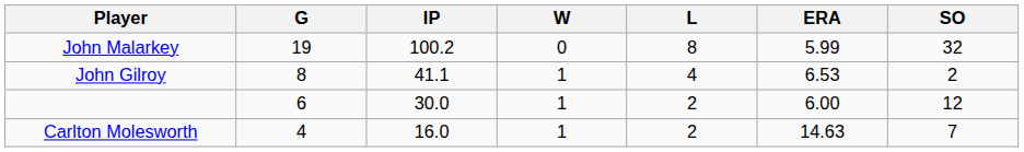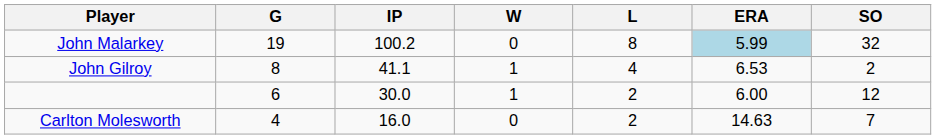 <table class="wikitable sortable">
 <tr>
 <th bgcolor="#DDDDFF" width="16%">Player</th>
 <th bgcolor="#DDDDFF" width="9%">G</th>
 <th bgcolor="#DDDDFF" width="9%">IP</th>
 <th bgcolor="#DDDDFF" width="9%">W</th>
 <th bgcolor="#DDDDFF" width="9%">L</th>
 <th bgcolor="#DDDDFF" width="9%">ERA</th>
 <th bgcolor="#DDDDFF" width="9%">SO</th>
 </tr>
 <tr align="center">
 <td><a href='#'>John Malarkey</a></td>
 <td>19</td>
 <td>100.2</td>
 <td>0</td>
 <td>8</td>
-<td>5.99</td>
+<td style="background: lightblue;">5.99</td>
 <td>32</td>
 </tr>
 <tr align=center>
 <td><a href='#'>John Gilroy</a></td>
 <td>8</td>
 <td>41.1</td>
 <td>1</td>
 <td>4</td>
 <td>6.53</td>
 <td>2</td>
 </tr>
 <tr align=center>
 <td></td>
 <td>6</td>
 <td>30.0</td>
 <td>1</td>
 <td>2</td>
 <td>6.00</td>
 <td>12</td>
 </tr>
 <tr align=center>
 <td><a href='#'>Carlton Molesworth</a></td>
 <td>4</td>
 <td>16.0</td>
-<td>1</td>
+<td>0</td>
 <td>2</td>
 <td>14.63</td>
 <td>7</td>
 </tr>
 </table>
